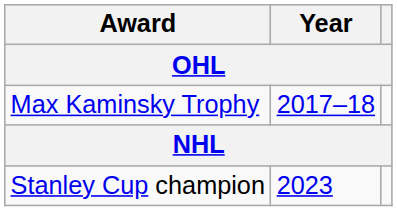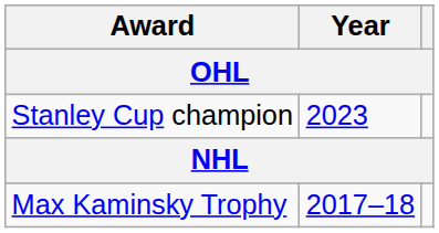 <table class="wikitable">
 <tr>
 <th>Award</th>
 <th>Year</th>
 <th></th>
 </tr>
 <tr>
 <th colspan="3"><a href='#'>OHL</a></th>
 </tr>
 <tr>
-<td><a href='#'>Max Kaminsky Trophy</a></td>
-<td><a href='#'>2017–18</a></td>
+<td><a href='#'>Stanley Cup</a> champion</td>
+<td><a href='#'>2023</a></td>
 <td></td>
 </tr>
 <tr>
 <th colspan="3"><a href='#'>NHL</a></th>
 </tr>
 <tr>
-<td><a href='#'>Stanley Cup</a> champion</td>
-<td><a href='#'>2023</a></td>
+<td><a href='#'>Max Kaminsky Trophy</a></td>
+<td><a href='#'>2017–18</a></td>
 <td></td>
 </tr>
 </table>
